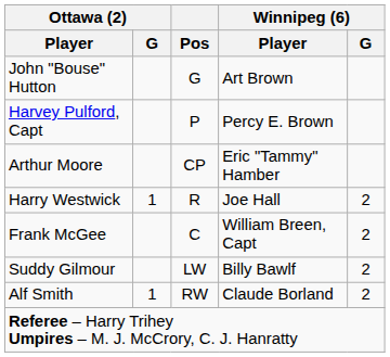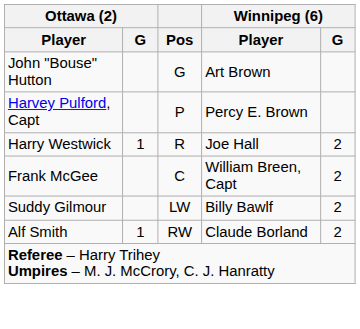 <table class="wikitable">
 <tr>
 <th colspan="2">Ottawa (2)</th>
 <th></th>
 <th colspan="2">Winnipeg (6)</th>
 </tr>
 <tr>
 <th width="120">Player</th>
 <th width="30">G</th>
 <th width="40">Pos</th>
 <th width="120">Player</th>
 <th width="30">G</th>
 </tr>
 <tr align="center">
 <td align="left">John "Bouse" Hutton</td>
 <td></td>
 <td align="center">G</td>
 <td align="left">Art Brown</td>
 <td></td>
 </tr>
 <tr align="center">
 <td align="left"><a href='#'>Harvey Pulford</a>, Capt</td>
 <td></td>
 <td align="center">P</td>
 <td align="left">Percy E. Brown</td>
-<td></td>
-</tr>
-<tr align="center">
-<td align="left">Arthur Moore</td>
-<td></td>
-<td align="center">CP</td>
-<td align="left">Eric "Tammy" Hamber</td>
 <td></td>
 </tr>
 <tr align="center">
 <td align="left">Harry Westwick</td>
 <td>1</td>
 <td align="center">R</td>
 <td align="left">Joe Hall</td>
 <td>2</td>
 </tr>
 <tr align="center">
 <td align="left">Frank McGee</td>
 <td></td>
 <td align="center">C</td>
 <td align="left">William Breen, Capt</td>
 <td>2</td>
 </tr>
 <tr align="center">
 <td align="left">Suddy Gilmour</td>
 <td></td>
 <td align="center">LW</td>
 <td align="left">Billy Bawlf</td>
 <td>2</td>
 </tr>
 <tr align="center">
 <td align="left">Alf Smith</td>
 <td>1</td>
 <td>RW</td>
 <td align="left">Claude Borland</td>
 <td>2</td>
 </tr>
 <tr>
 <td colspan="5"><strong>Referee</strong> – Harry Trihey<br><strong>Umpires</strong> – M. J. McCrory, C. J. Hanratty</td>
 </tr>
 </table>
